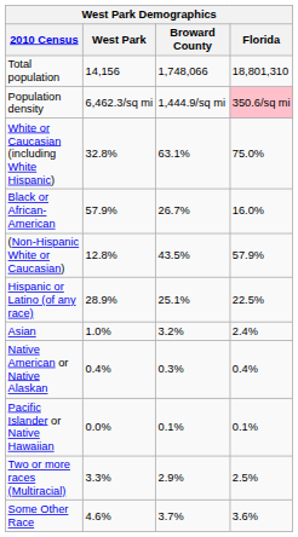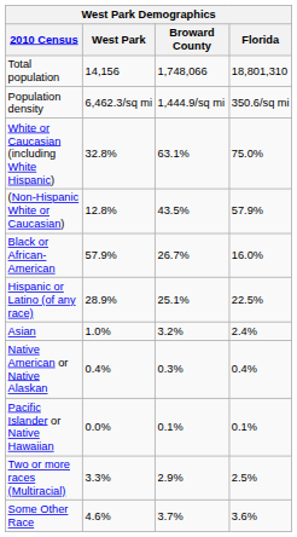 <table class="wikitable" style="float: center; margin-right: 2em; width: 35%; font-size: 75%;">
 <tr>
 <th colspan=4>West Park Demographics</th>
 </tr>
 <tr>
 <th><a href='#'>2010 Census</a></th>
 <th>West Park</th>
 <th>Broward County</th>
 <th>Florida</th>
 </tr>
 <tr>
 <td>Total population</td>
 <td>14,156</td>
 <td>1,748,066</td>
 <td>18,801,310</td>
 </tr>
 <tr>
 <td>Population density</td>
 <td>6,462.3/sq mi</td>
 <td>1,444.9/sq mi</td>
-<td style="background: pink;">350.6/sq mi</td>
+<td>350.6/sq mi</td>
 </tr>
 <tr>
 <td><a href='#'>White or Caucasian</a> (including <a href='#'>White Hispanic</a>)</td>
 <td>32.8%</td>
 <td>63.1%</td>
 <td>75.0%</td>
 </tr>
 <tr>
+<td>(<a href='#'>Non-Hispanic White or Caucasian</a>)</td>
+<td>12.8%</td>
+<td>43.5%</td>
+<td>57.9%</td>
+</tr>
+<tr>
 <td><a href='#'>Black or African-American</a></td>
 <td>57.9%</td>
 <td>26.7%</td>
 <td>16.0%</td>
-</tr>
-<tr>
-<td>(<a href='#'>Non-Hispanic White or Caucasian</a>)</td>
-<td>12.8%</td>
-<td>43.5%</td>
-<td>57.9%</td>
 </tr>
 <tr>
 <td><a href='#'>Hispanic or Latino (of any race)</a></td>
 <td>28.9%</td>
 <td>25.1%</td>
 <td>22.5%</td>
 </tr>
 <tr>
 <td><a href='#'>Asian</a></td>
 <td>1.0%</td>
 <td>3.2%</td>
 <td>2.4%</td>
 </tr>
 <tr>
 <td><a href='#'>Native American</a> or <a href='#'>Native Alaskan</a></td>
 <td>0.4%</td>
 <td>0.3%</td>
 <td>0.4%</td>
 </tr>
 <tr>
 <td><a href='#'>Pacific Islander</a> or <a href='#'>Native Hawaiian</a></td>
 <td>0.0%</td>
 <td>0.1%</td>
 <td>0.1%</td>
 </tr>
 <tr>
 <td><a href='#'>Two or more races (Multiracial)</a></td>
 <td>3.3%</td>
 <td>2.9%</td>
 <td>2.5%</td>
 </tr>
 <tr>
 <td><a href='#'>Some Other Race</a></td>
 <td>4.6%</td>
 <td>3.7%</td>
 <td>3.6%</td>
 </tr>
 </table>
